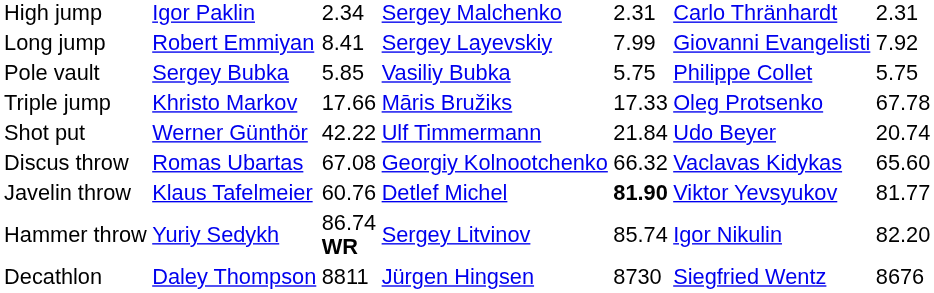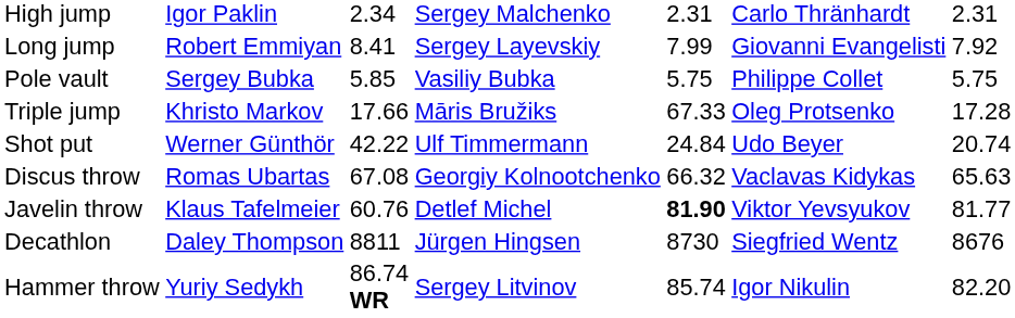 <table>
 <tr>
 <td>High jump<br></td>
 <td><a href='#'>Igor Paklin</a><br></td>
 <td>2.34</td>
 <td><a href='#'>Sergey Malchenko</a><br></td>
 <td>2.31</td>
 <td><a href='#'>Carlo Thränhardt</a><br></td>
 <td>2.31</td>
 </tr>
 <tr>
 <td>Long jump<br></td>
 <td><a href='#'>Robert Emmiyan</a><br></td>
 <td>8.41</td>
 <td><a href='#'>Sergey Layevskiy</a><br></td>
 <td>7.99</td>
 <td><a href='#'>Giovanni Evangelisti</a><br></td>
 <td>7.92</td>
 </tr>
 <tr>
 <td>Pole vault<br></td>
 <td><a href='#'>Sergey Bubka</a><br></td>
 <td>5.85</td>
 <td><a href='#'>Vasiliy Bubka</a><br></td>
 <td>5.75</td>
 <td><a href='#'>Philippe Collet</a><br></td>
 <td>5.75</td>
 </tr>
 <tr>
 <td>Triple jump<br></td>
 <td><a href='#'>Khristo Markov</a><br></td>
 <td>17.66</td>
 <td><a href='#'>Māris Bružiks</a><br></td>
-<td>17.33</td>
+<td>67.33</td>
 <td><a href='#'>Oleg Protsenko</a><br></td>
-<td>67.78</td>
+<td>17.28</td>
 </tr>
 <tr>
 <td>Shot put<br></td>
 <td><a href='#'>Werner Günthör</a><br></td>
 <td>42.22</td>
 <td><a href='#'>Ulf Timmermann</a><br></td>
-<td>21.84</td>
+<td>24.84</td>
 <td><a href='#'>Udo Beyer</a><br></td>
 <td>20.74</td>
 </tr>
 <tr>
 <td>Discus throw<br></td>
 <td><a href='#'>Romas Ubartas</a><br></td>
 <td>67.08</td>
 <td><a href='#'>Georgiy Kolnootchenko</a><br></td>
 <td>66.32</td>
 <td><a href='#'>Vaclavas Kidykas</a><br></td>
-<td>65.60</td>
+<td>65.63</td>
 </tr>
 <tr>
 <td>Javelin throw<br></td>
 <td><a href='#'>Klaus Tafelmeier</a><br></td>
 <td>60.76</td>
 <td><a href='#'>Detlef Michel</a><br></td>
 <td><strong>81.90</strong></td>
 <td><a href='#'>Viktor Yevsyukov</a><br></td>
 <td>81.77</td>
 </tr>
 <tr>
+<td>Decathlon<br></td>
+<td><a href='#'>Daley Thompson</a><br></td>
+<td>8811</td>
+<td><a href='#'>Jürgen Hingsen</a><br></td>
+<td>8730</td>
+<td><a href='#'>Siegfried Wentz</a><br></td>
+<td>8676</td>
+</tr>
+<tr>
 <td>Hammer throw<br></td>
 <td><a href='#'>Yuriy Sedykh</a><br></td>
 <td>86.74<br><strong>WR</strong></td>
 <td><a href='#'>Sergey Litvinov</a><br></td>
 <td>85.74</td>
 <td><a href='#'>Igor Nikulin</a><br></td>
 <td>82.20</td>
 </tr>
-<tr>
-<td>Decathlon<br></td>
-<td><a href='#'>Daley Thompson</a><br></td>
-<td>8811</td>
-<td><a href='#'>Jürgen Hingsen</a><br></td>
-<td>8730</td>
-<td><a href='#'>Siegfried Wentz</a><br></td>
-<td>8676</td>
-</tr>
 </table>
